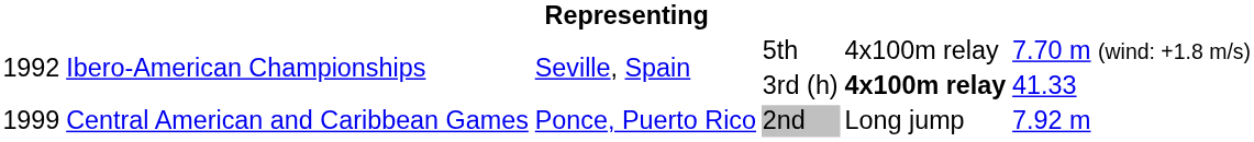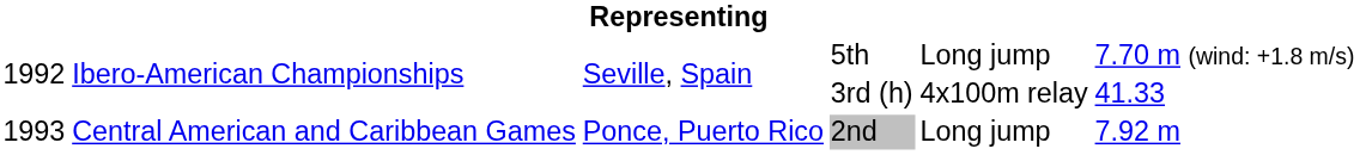 <table>
 <tr>
 <th colspan="6">Representing </th>
 </tr>
 <tr>
 <td rowspan=2>1992</td>
 <td rowspan=2><a href='#'>Ibero-American Championships</a></td>
 <td rowspan=2><a href='#'>Seville</a>, <a href='#'>Spain</a></td>
 <td>5th</td>
-<td>4x100m relay</td>
+<td>Long jump</td>
 <td><a href='#'>7.70 m</a> <small>(wind: +1.8 m/s)</small></td>
 </tr>
 <tr>
 <td>3rd (h)</td>
-<td><strong>4x100m relay</strong></td>
+<td>4x100m relay</td>
 <td><a href='#'>41.33</a></td>
 </tr>
 <tr>
-<td>1999</td>
+<td>1993</td>
 <td><a href='#'>Central American and Caribbean Games</a></td>
 <td><a href='#'>Ponce, Puerto Rico</a></td>
 <td bgcolor="silver">2nd</td>
 <td>Long jump</td>
 <td><a href='#'>7.92 m</a></td>
 </tr>
 </table>
